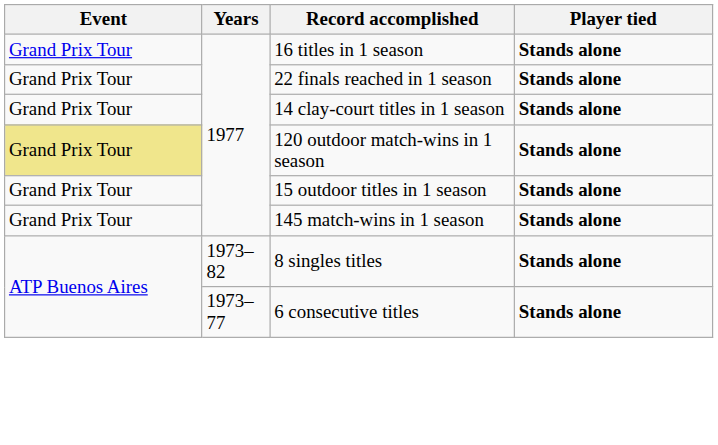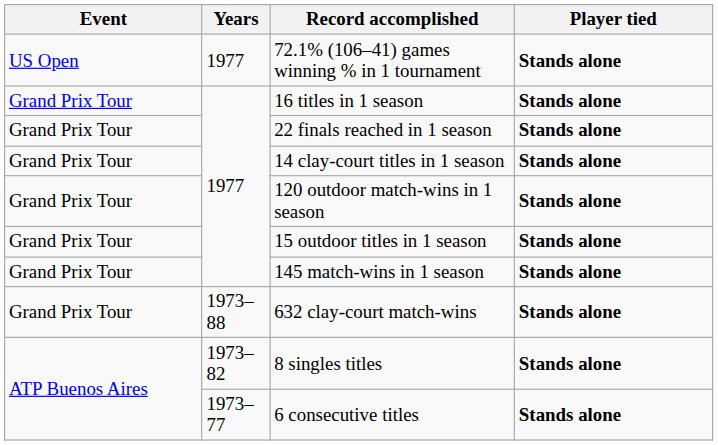 <table class=wikitable>
 <tr>
 <th width=160>Event</th>
 <th width=50>Years</th>
 <th width=200>Record accomplished</th>
 <th width=160>Player tied</th>
+</tr>
+<tr>
+<td><a href='#'>US Open</a></td>
+<td>1977</td>
+<td>72.1% (106–41) games winning % in 1 tournament</td>
+<td><strong>Stands alone</strong></td>
 </tr>
 <tr>
 <td><a href='#'>Grand Prix Tour</a></td>
 <td rowspan="6">1977</td>
 <td>16 titles in 1 season</td>
 <td><strong>Stands alone</strong></td>
 </tr>
 <tr>
 <td>Grand Prix Tour</td>
 <td>22 finals reached in 1 season</td>
 <td><strong>Stands alone</strong></td>
 </tr>
 <tr>
 <td>Grand Prix Tour</td>
 <td>14 clay-court titles in 1 season</td>
 <td><strong>Stands alone</strong></td>
 </tr>
 <tr>
-<td style="background: khaki;">Grand Prix Tour</td>
+<td>Grand Prix Tour</td>
 <td>120 outdoor match-wins in 1 season</td>
 <td><strong>Stands alone</strong></td>
 </tr>
 <tr>
 <td>Grand Prix Tour</td>
 <td>15 outdoor titles in 1 season</td>
 <td><strong>Stands alone</strong></td>
 </tr>
 <tr>
 <td>Grand Prix Tour</td>
 <td>145 match-wins in 1 season</td>
 <td><strong>Stands alone</strong></td>
 </tr>
 <tr>
+<td>Grand Prix Tour</td>
+<td>1973–88</td>
+<td>632 clay-court match-wins</td>
+<td><strong>Stands alone</strong></td>
+</tr>
+<tr>
 <td rowspan="2"><a href='#'>ATP Buenos Aires</a></td>
 <td>1973–82</td>
 <td>8 singles titles</td>
 <td><strong>Stands alone</strong></td>
 </tr>
 <tr>
 <td>1973–77</td>
 <td>6 consecutive titles</td>
 <td><strong>Stands alone</strong></td>
 </tr>
 </table>
